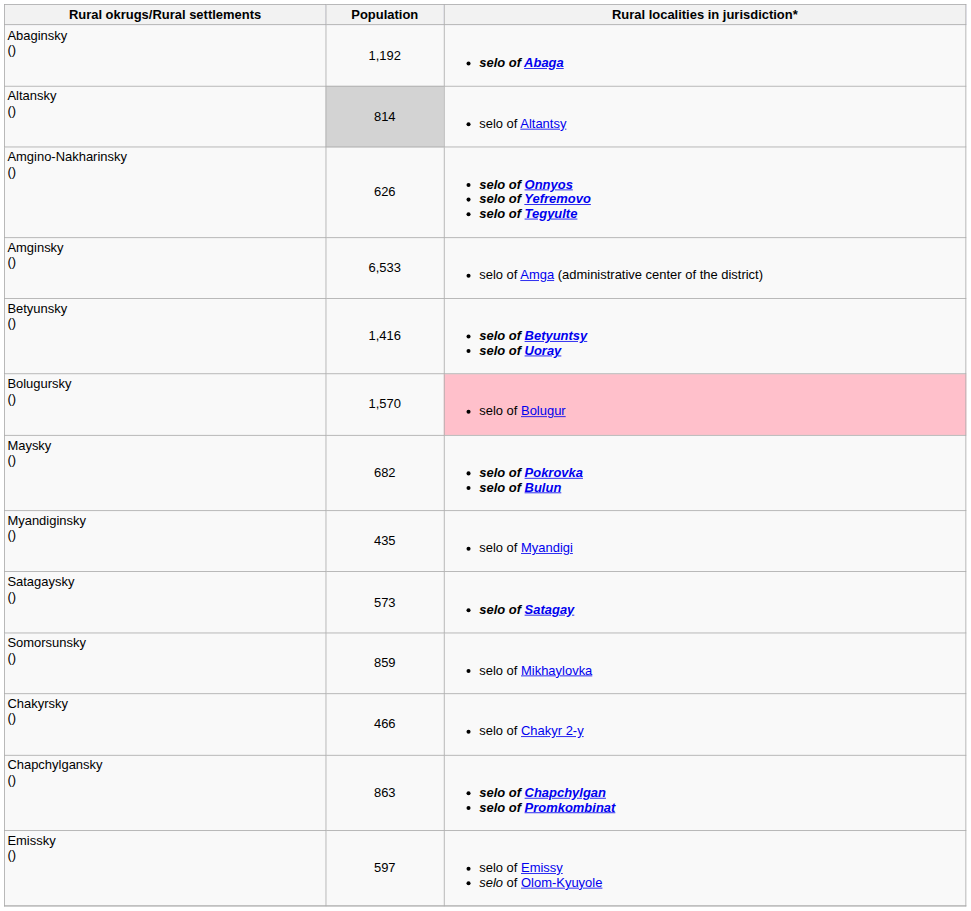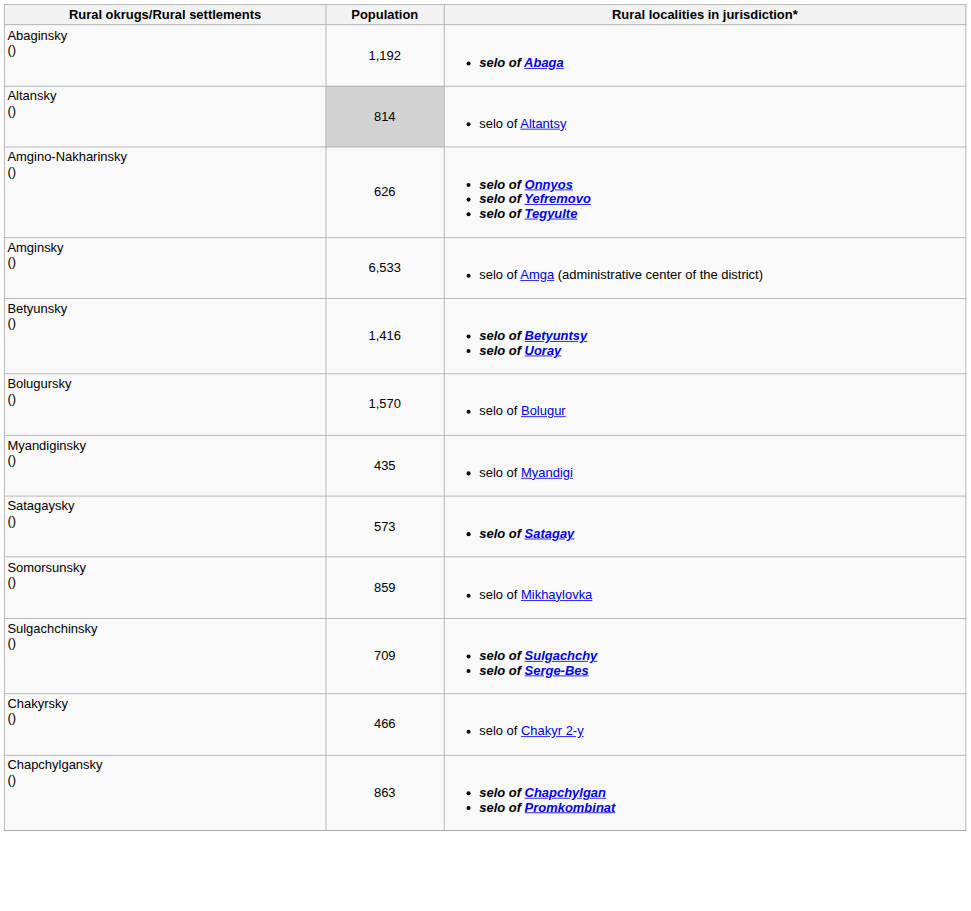 <table class="wikitable" style="width:75%">
 <tr bgcolor="#CCCCFF" align="left">
 <th>Rural okrugs/Rural settlements</th>
 <th>Population</th>
 <th>Rural localities in jurisdiction*</th>
 </tr>
 <tr>
 <td valign="top">Abaginsky<br>()</td>
 <td align="center">1,192</td>
 <td><br><ul><li><strong><em>selo<em> of <a href='#'>Abaga</a><strong></li></ul></td>
 </tr>
 <tr>
 <td valign="top">Altansky<br>()</td>
 <td align="center" style="background: lightgrey;">814</td>
 <td><br><ul><li></em></strong>selo</em> of <a href='#'>Altantsy</a></strong></li></ul></td>
 </tr>
 <tr>
 <td valign="top">Amgino-Nakharinsky<br>()</td>
 <td align="center">626</td>
 <td><br><ul><li><strong><em>selo<em> of <a href='#'>Onnyos</a><strong></li><li></em>selo<em> of <a href='#'>Yefremovo</a></li><li></em>selo<em> of <a href='#'>Tegyulte</a></li></ul></td>
 </tr>
 <tr>
 <td valign="top">Amginsky<br>()</td>
 <td align="center">6,533</td>
 <td><br><ul><li></em></strong>selo</em> of <a href='#'>Amga</a></strong> (administrative center of the district)</li></ul></td>
 </tr>
 <tr>
 <td valign="top">Betyunsky<br>()</td>
 <td align="center">1,416</td>
 <td><br><ul><li><strong><em>selo<em> of <a href='#'>Betyuntsy</a><strong></li><li></em>selo<em> of <a href='#'>Uoray</a></li></ul></td>
 </tr>
 <tr>
 <td valign="top">Bolugursky<br>()</td>
 <td align="center">1,570</td>
-<td style="background: pink;"><br><ul><li></em></strong>selo</em> of <a href='#'>Bolugur</a></strong></li></ul></td>
-</tr>
-<tr>
-<td valign="top">Maysky<br>()</td>
-<td align="center">682</td>
-<td><br><ul><li><strong><em>selo<em> of <a href='#'>Pokrovka</a><strong></li><li></em>selo<em> of <a href='#'>Bulun</a></li></ul></td>
+<td><br><ul><li></em></strong>selo</em> of <a href='#'>Bolugur</a></strong></li></ul></td>
 </tr>
 <tr>
 <td valign="top">Myandiginsky<br>()</td>
 <td align="center">435</td>
 <td><br><ul><li></em></strong>selo</em> of <a href='#'>Myandigi</a></strong></li></ul></td>
 </tr>
 <tr>
 <td valign="top">Satagaysky<br>()</td>
 <td align="center">573</td>
 <td><br><ul><li><strong><em>selo<em> of <a href='#'>Satagay</a><strong></li></ul></td>
 </tr>
 <tr>
 <td valign="top">Somorsunsky<br>()</td>
 <td align="center">859</td>
 <td><br><ul><li></em></strong>selo</em> of <a href='#'>Mikhaylovka</a></strong></li></ul></td>
 </tr>
 <tr>
+<td valign="top">Sulgachchinsky<br>()</td>
+<td align="center">709</td>
+<td><br><ul><li><strong><em>selo<em> of <a href='#'>Sulgachchy</a><strong></li><li></em>selo<em> of <a href='#'>Serge-Bes</a></li></ul></td>
+</tr>
+<tr>
 <td valign="top">Chakyrsky<br>()</td>
 <td align="center">466</td>
 <td><br><ul><li></em></strong>selo</em> of <a href='#'>Chakyr 2-y</a></strong></li></ul></td>
 </tr>
 <tr>
 <td valign="top">Chapchylgansky<br>()</td>
 <td align="center">863</td>
 <td><br><ul><li><strong><em>selo<em> of <a href='#'>Chapchylgan</a><strong></li><li></em>selo<em> of <a href='#'>Promkombinat</a></li></ul></td>
 </tr>
 <tr>
-<td valign="top">Emissky<br>()</td>
-<td align="center">597</td>
-<td><br><ul><li></em></strong>selo</em> of <a href='#'>Emissy</a></strong></li><li><em>selo</em> of <a href='#'>Olom-Kyuyole</a></li></ul></td>
-</tr>
-<tr>
 </tr>
 </table>
